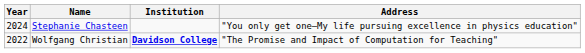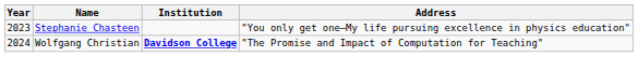 <table class="wikitable sortable">
 <tr>
 <th>Year</th>
 <th>Name</th>
 <th>Institution</th>
 <th>Address</th>
 </tr>
 <tr>
-<td>2024</td>
+<td>2023</td>
 <td><a href='#'>Stephanie Chasteen</a></td>
 <td></td>
 <td>"You only get one—My life pursuing excellence in physics education"</td>
 </tr>
 <tr>
-<td>2022</td>
+<td>2024</td>
 <td>Wolfgang Christian</td>
 <td><strong><a href='#'>Davidson College</a></strong></td>
 <td>"The Promise and Impact of Computation for Teaching"</td>
 </tr>
 </table>
